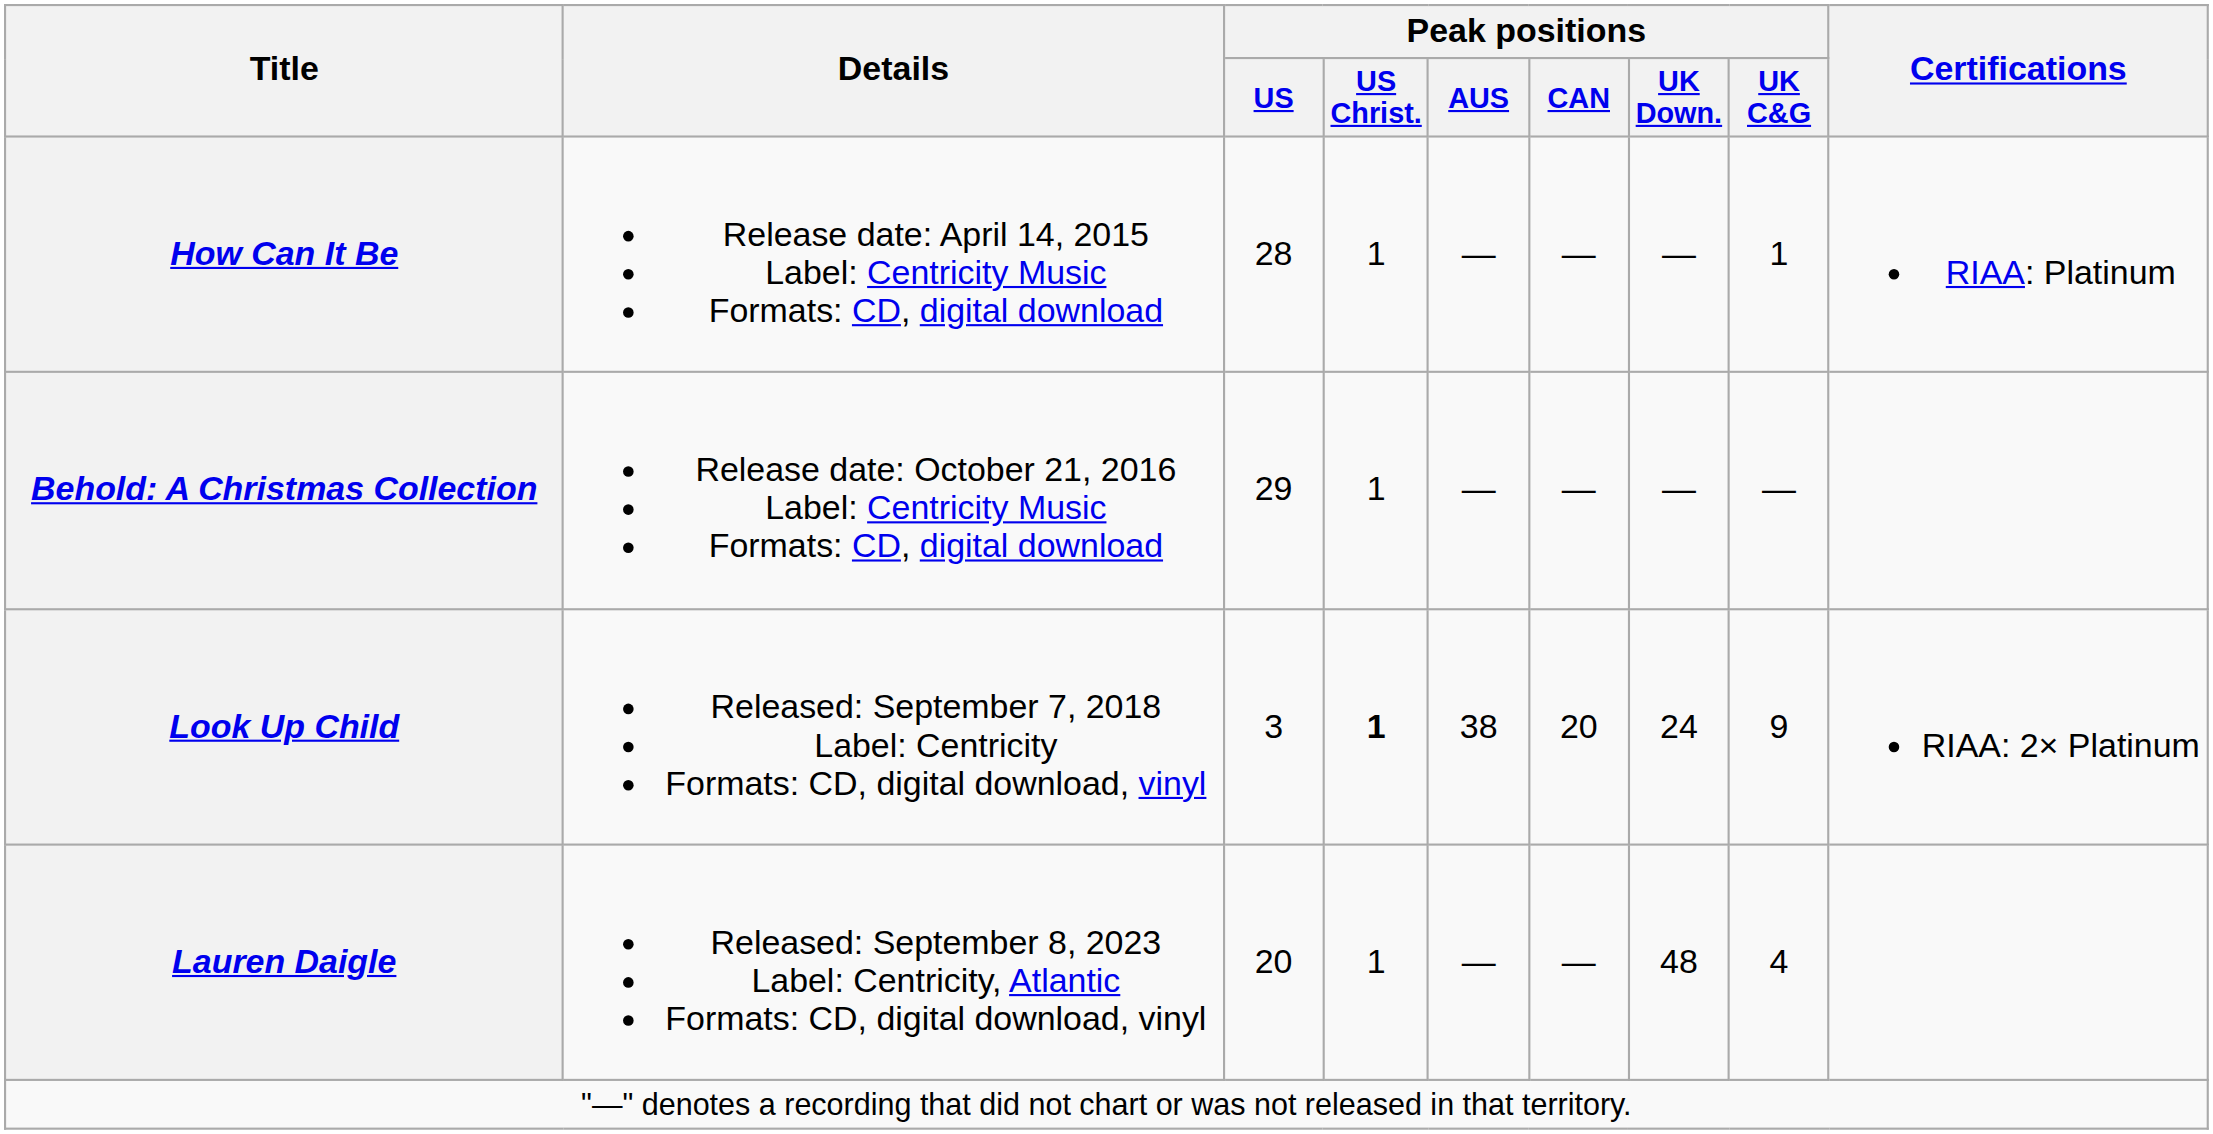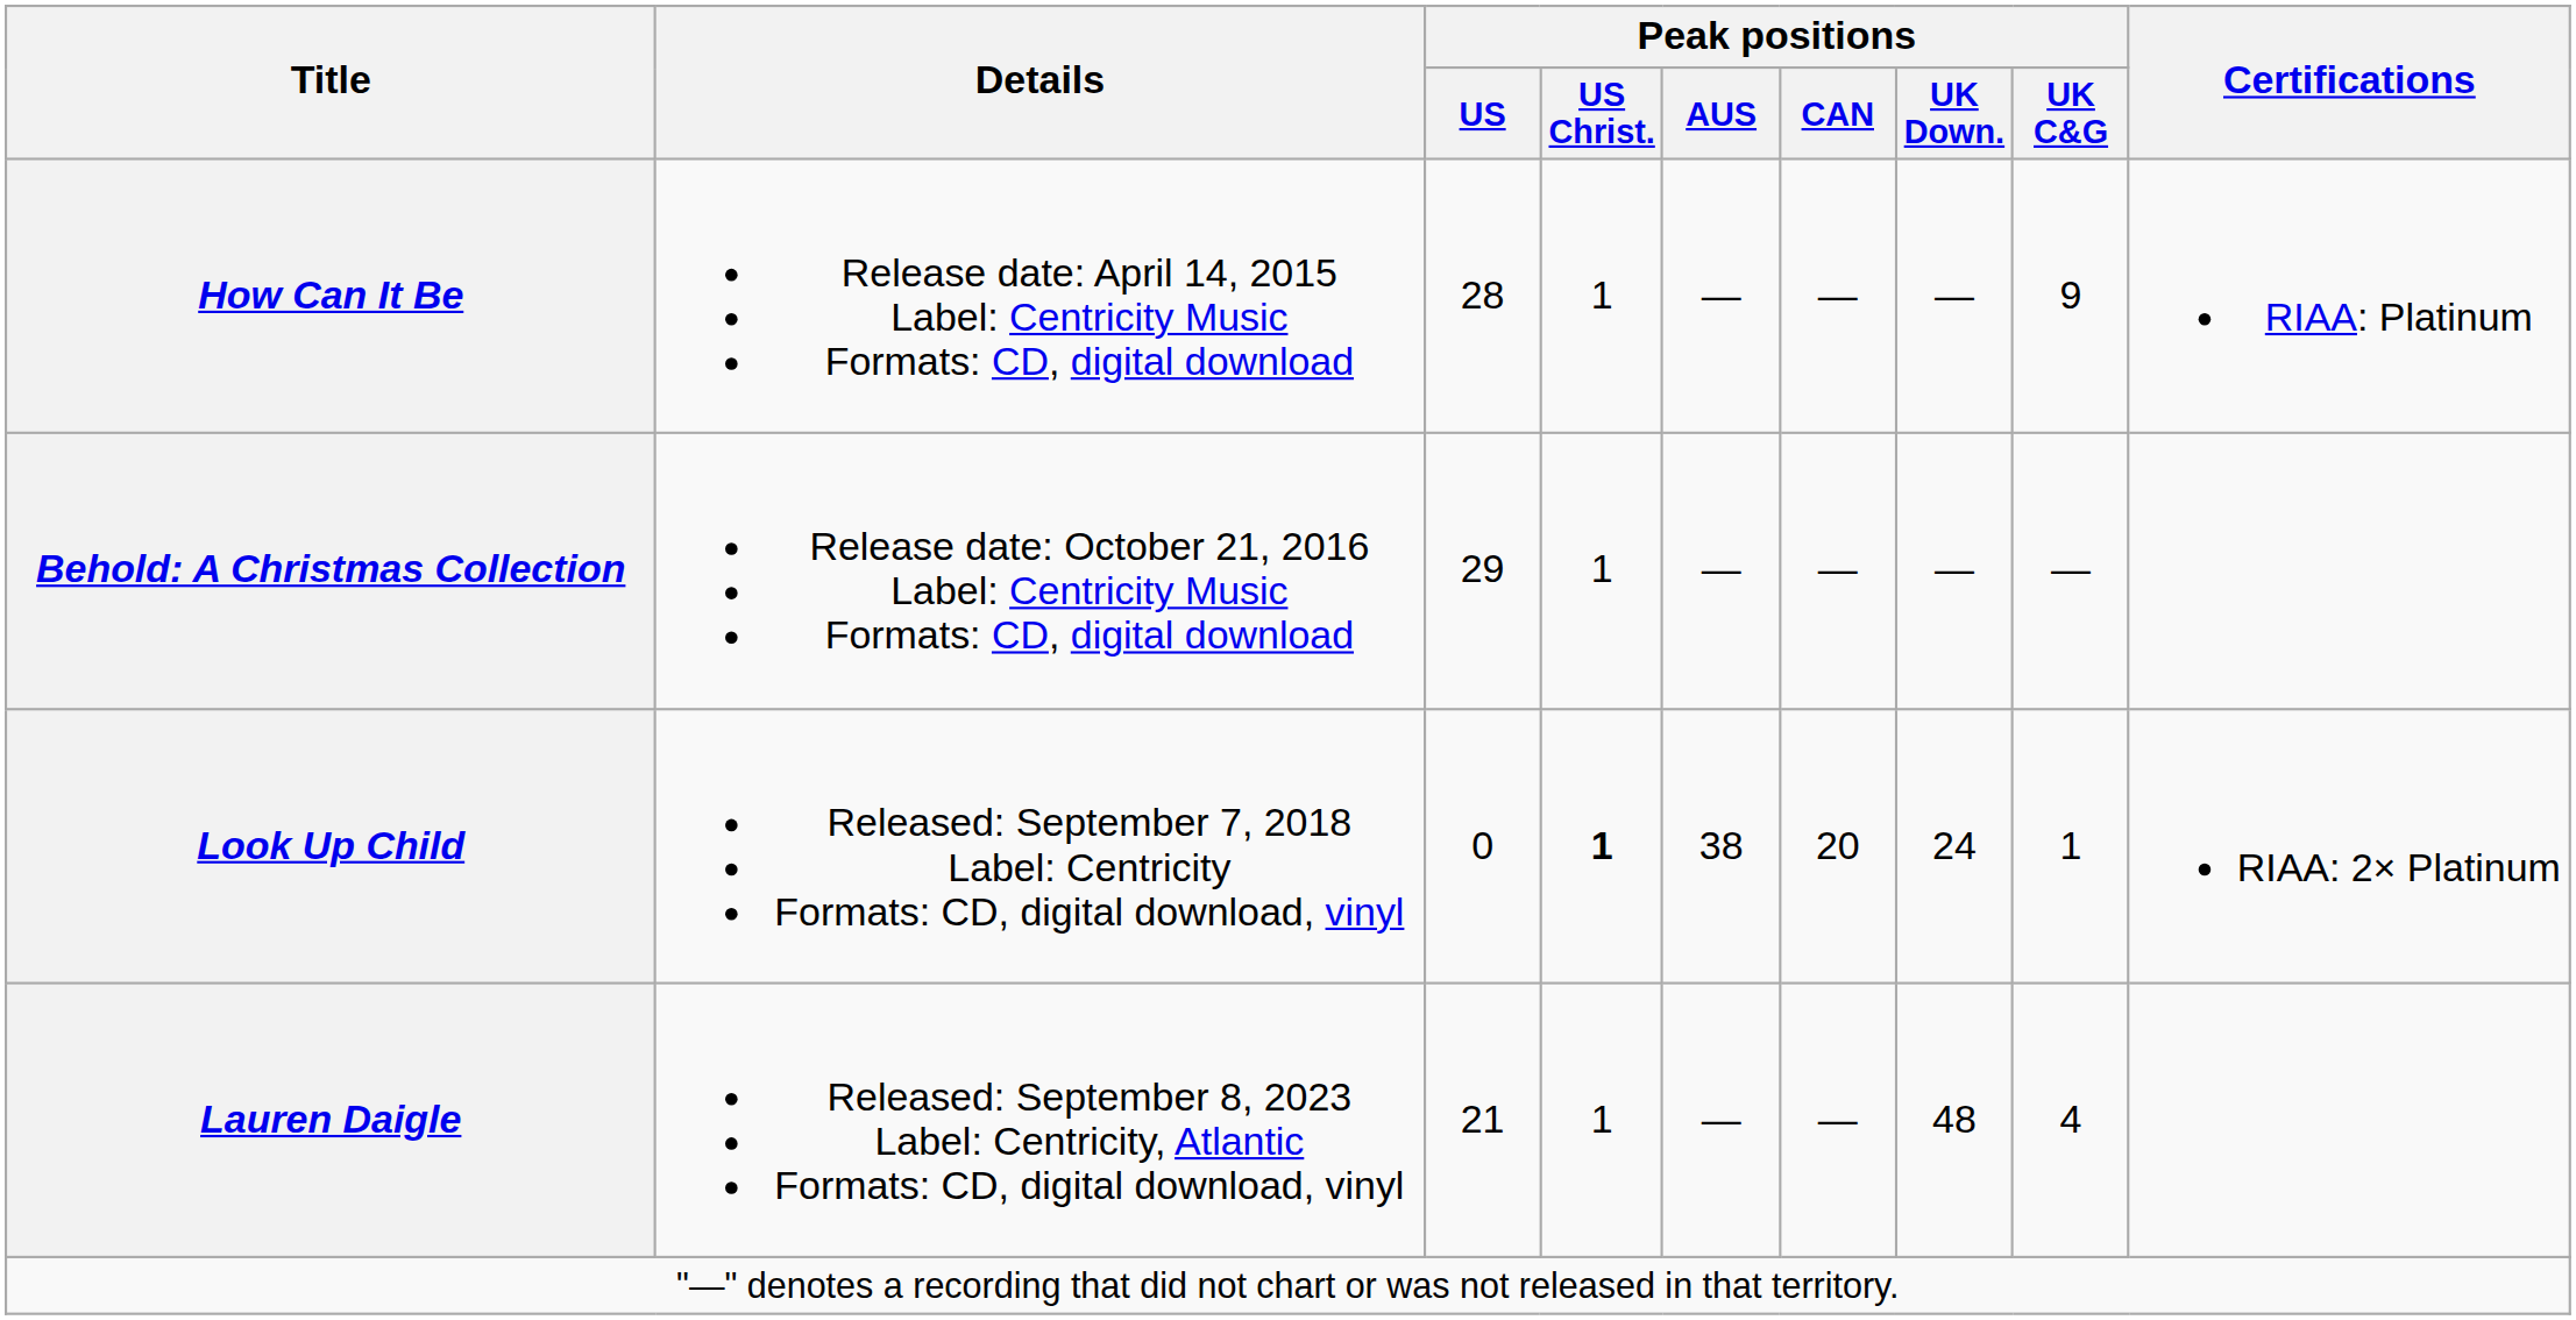 <table class="wikitable plainrowheaders" style="text-align:center;">
 <tr>
 <th scope="col" rowspan="2" style="width:16em;">Title</th>
 <th scope="col" rowspan="2" style="width:19em;">Details</th>
 <th scope="col" colspan="6">Peak positions</th>
 <th scope="col" rowspan="2"><a href='#'>Certifications</a></th>
 </tr>
 <tr>
 <th scope="col" style="width:3em;font-size:85%;"><a href='#'>US</a><br></th>
 <th scope="col" style="width:3em;font-size:85%;"><a href='#'>US Christ.</a><br></th>
 <th scope="col" style="width:3em;font-size:85%;"><a href='#'>AUS</a><br></th>
 <th scope="col" style="width:3em;font-size:85%;"><a href='#'>CAN</a><br></th>
 <th scope="col" style="width:3em;font-size:85%;"><a href='#'>UK<br>Down.</a><br></th>
 <th scope="col" style="width:3em;font-size:85%;"><a href='#'>UK<br>C&G</a><br></th>
 </tr>
 <tr>
 <th scope="row"><em><a href='#'>How Can It Be</a></em></th>
 <td><br><ul><li>Release date: April 14, 2015</li><li>Label: <a href='#'>Centricity Music</a></li><li>Formats: <a href='#'>CD</a>, <a href='#'>digital download</a></li></ul></td>
 <td>28</td>
 <td>1</td>
 <td>—</td>
 <td>—</td>
 <td>—</td>
-<td>1</td>
+<td>9</td>
 <td><br><ul><li><a href='#'>RIAA</a>: Platinum</li></ul></td>
 </tr>
 <tr>
 <th scope="row"><em><a href='#'>Behold: A Christmas Collection</a></em></th>
 <td><br><ul><li>Release date: October 21, 2016</li><li>Label: <a href='#'>Centricity Music</a></li><li>Formats: <a href='#'>CD</a>, <a href='#'>digital download</a></li></ul></td>
 <td>29</td>
 <td>1</td>
 <td>—</td>
 <td>—</td>
 <td>—</td>
 <td>—</td>
 <td></td>
 </tr>
 <tr>
 <th scope="row"><em><a href='#'>Look Up Child</a></em></th>
 <td><br><ul><li>Released: September 7, 2018</li><li>Label: Centricity</li><li>Formats: CD, digital download, <a href='#'>vinyl</a></li></ul></td>
-<td>3</td>
+<td>0</td>
 <td><strong>1</strong></td>
 <td>38</td>
 <td>20</td>
 <td>24</td>
-<td>9</td>
+<td>1</td>
 <td><br><ul><li>RIAA: 2× Platinum</li></ul></td>
 </tr>
 <tr>
 <th scope="row"><em><a href='#'>Lauren Daigle</a></em></th>
 <td><br><ul><li>Released: September 8, 2023</li><li>Label: Centricity, <a href='#'>Atlantic</a></li><li>Formats: CD, digital download, vinyl</li></ul></td>
-<td>20</td>
+<td>21</td>
 <td>1</td>
 <td>—</td>
 <td>—</td>
 <td>48</td>
 <td>4</td>
 <td></td>
 </tr>
 <tr>
 <td colspan="9" style="font-size:90%">"—" denotes a recording that did not chart or was not released in that territory.</td>
 </tr>
 </table>
